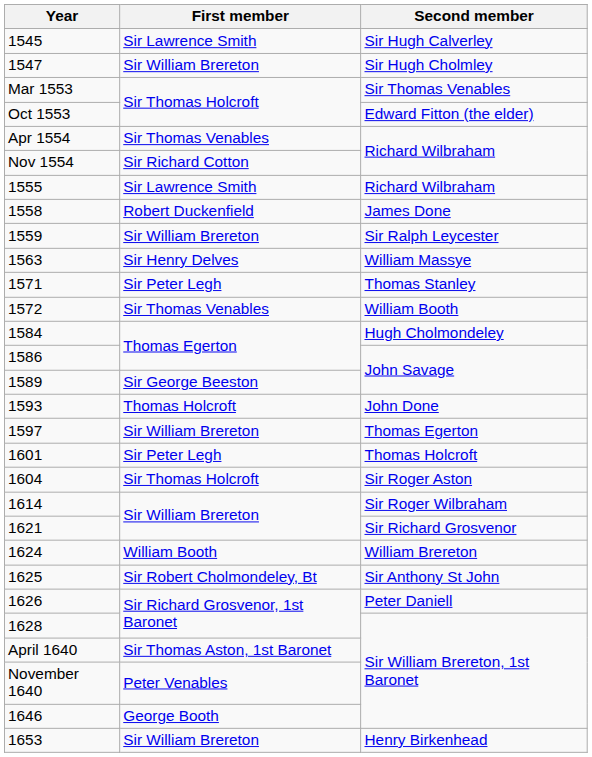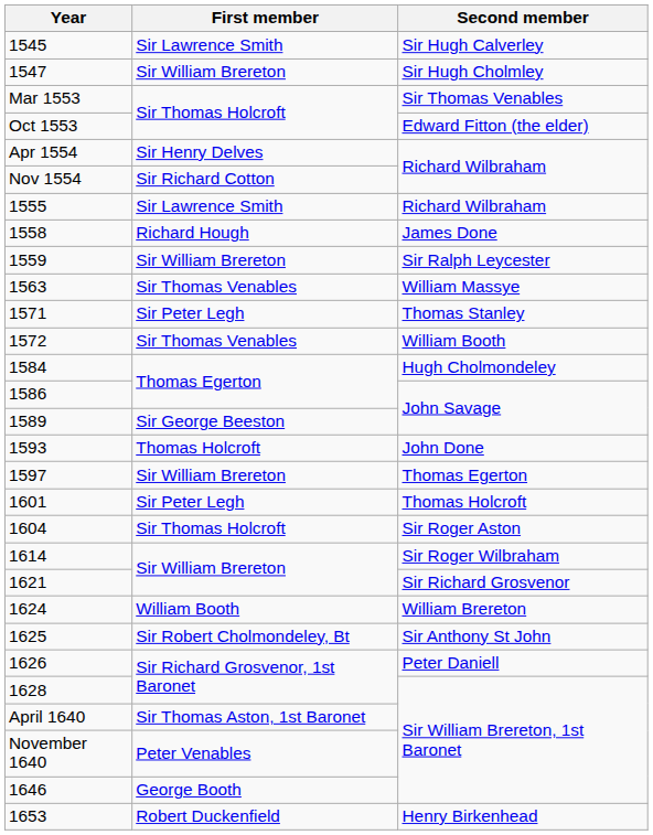 <table class="wikitable">
 <tr>
 <th>Year</th>
 <th>First member</th>
 <th>Second member</th>
 </tr>
 <tr>
 <td>1545</td>
 <td><a href='#'>Sir Lawrence Smith</a></td>
 <td><a href='#'>Sir Hugh Calverley</a></td>
 </tr>
 <tr>
 <td>1547</td>
 <td><a href='#'>Sir William Brereton</a></td>
 <td><a href='#'>Sir Hugh Cholmley</a></td>
 </tr>
 <tr>
 <td>Mar 1553</td>
 <td rowspan="2"><a href='#'>Sir Thomas Holcroft</a></td>
 <td><a href='#'>Sir Thomas Venables</a></td>
 </tr>
 <tr>
 <td>Oct 1553</td>
 <td><a href='#'>Edward Fitton (the elder)</a></td>
 </tr>
 <tr>
 <td>Apr 1554</td>
-<td><a href='#'>Sir Thomas Venables</a></td>
+<td><a href='#'>Sir Henry Delves</a></td>
 <td rowspan="2"><a href='#'>Richard Wilbraham</a></td>
 </tr>
 <tr>
 <td>Nov 1554</td>
 <td><a href='#'>Sir Richard Cotton</a></td>
 </tr>
 <tr>
 <td>1555</td>
 <td><a href='#'>Sir Lawrence Smith</a></td>
 <td><a href='#'>Richard Wilbraham</a></td>
 </tr>
 <tr>
 <td>1558</td>
-<td><a href='#'>Robert Duckenfield</a></td>
+<td><a href='#'>Richard Hough</a></td>
 <td><a href='#'>James Done</a></td>
 </tr>
 <tr>
 <td>1559</td>
 <td><a href='#'>Sir William Brereton</a></td>
 <td><a href='#'>Sir Ralph Leycester</a></td>
 </tr>
 <tr>
 <td>1563</td>
-<td><a href='#'>Sir Henry Delves</a></td>
+<td><a href='#'>Sir Thomas Venables</a></td>
 <td><a href='#'>William Massye</a></td>
 </tr>
 <tr>
 <td>1571</td>
 <td><a href='#'>Sir Peter Legh</a></td>
 <td><a href='#'>Thomas Stanley</a></td>
 </tr>
 <tr>
 <td>1572</td>
 <td><a href='#'>Sir Thomas Venables</a></td>
 <td><a href='#'>William Booth</a></td>
 </tr>
 <tr>
 <td>1584</td>
 <td rowspan="2"><a href='#'>Thomas Egerton</a></td>
 <td><a href='#'>Hugh Cholmondeley</a></td>
 </tr>
 <tr>
 <td>1586</td>
 <td rowspan="2"><a href='#'>John Savage</a></td>
 </tr>
 <tr>
 <td>1589</td>
 <td><a href='#'>Sir George Beeston</a></td>
 </tr>
 <tr>
 <td>1593</td>
 <td><a href='#'>Thomas Holcroft</a></td>
 <td><a href='#'>John Done</a></td>
 </tr>
 <tr>
 <td>1597</td>
 <td><a href='#'>Sir William Brereton</a></td>
 <td><a href='#'>Thomas Egerton</a></td>
 </tr>
 <tr>
 <td>1601</td>
 <td><a href='#'>Sir Peter Legh</a></td>
 <td><a href='#'>Thomas Holcroft</a></td>
 </tr>
 <tr>
 <td>1604</td>
 <td><a href='#'>Sir Thomas Holcroft</a></td>
 <td><a href='#'>Sir Roger Aston</a></td>
 </tr>
 <tr>
 <td>1614</td>
 <td rowspan="2"><a href='#'>Sir William Brereton</a></td>
 <td><a href='#'>Sir Roger Wilbraham</a></td>
 </tr>
 <tr>
 <td>1621</td>
 <td><a href='#'>Sir Richard Grosvenor</a></td>
 </tr>
 <tr>
 <td>1624</td>
 <td><a href='#'>William Booth</a></td>
 <td><a href='#'>William Brereton</a></td>
 </tr>
 <tr>
 <td>1625</td>
 <td><a href='#'>Sir Robert Cholmondeley, Bt</a></td>
 <td><a href='#'>Sir Anthony St John</a></td>
 </tr>
 <tr>
 <td>1626</td>
 <td rowspan="2"><a href='#'>Sir Richard Grosvenor, 1st Baronet</a></td>
 <td><a href='#'>Peter Daniell</a></td>
 </tr>
 <tr>
 <td>1628</td>
 <td rowspan="4"><a href='#'>Sir William Brereton, 1st Baronet</a></td>
 </tr>
 <tr>
 <td>April 1640</td>
 <td><a href='#'>Sir Thomas Aston, 1st Baronet</a></td>
 </tr>
 <tr>
 <td>November 1640</td>
 <td><a href='#'>Peter Venables</a></td>
 </tr>
 <tr>
 <td>1646</td>
 <td><a href='#'>George Booth</a></td>
 </tr>
 <tr>
 <td>1653</td>
-<td><a href='#'>Sir William Brereton</a></td>
+<td><a href='#'>Robert Duckenfield</a></td>
 <td><a href='#'>Henry Birkenhead</a></td>
 </tr>
 </table>
